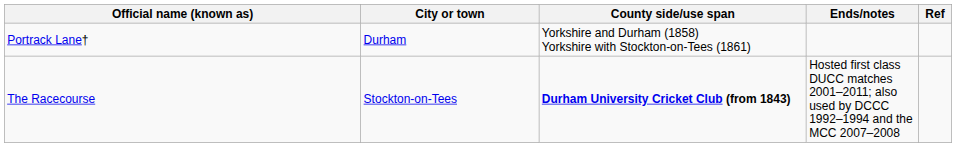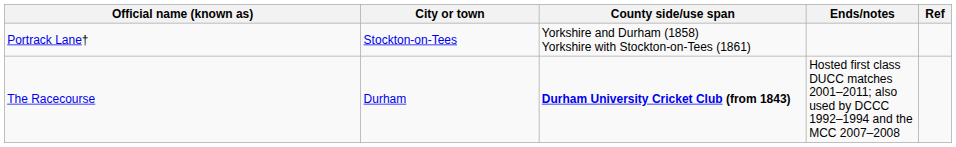 <table class="wikitable" style="width:100%;">
 <tr>
 <th style="width:20%;">Official name (known as)</th>
 <th style="width:10%;">City or town</th>
 <th style="width:15%;">County side/use span</th>
 <th width=5%>Ends/notes</th>
 <th width=1%>Ref</th>
 </tr>
 <tr>
 <td><a href='#'>Portrack Lane</a>†</td>
-<td><a href='#'>Durham</a></td>
+<td><a href='#'>Stockton-on-Tees</a></td>
 <td>Yorkshire and Durham (1858)<br>Yorkshire with Stockton-on-Tees (1861)</td>
 <td></td>
 <td></td>
 </tr>
 <tr>
 <td><a href='#'>The Racecourse</a></td>
-<td><a href='#'>Stockton-on-Tees</a></td>
+<td><a href='#'>Durham</a></td>
 <td><strong><a href='#'>Durham University Cricket Club</a> (from 1843)</strong></td>
 <td>Hosted first class DUCC matches 2001–2011; also used by DCCC 1992–1994 and the MCC 2007–2008</td>
 <td></td>
 </tr>
 </table>
